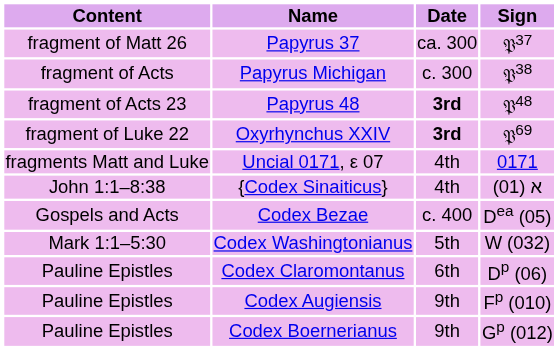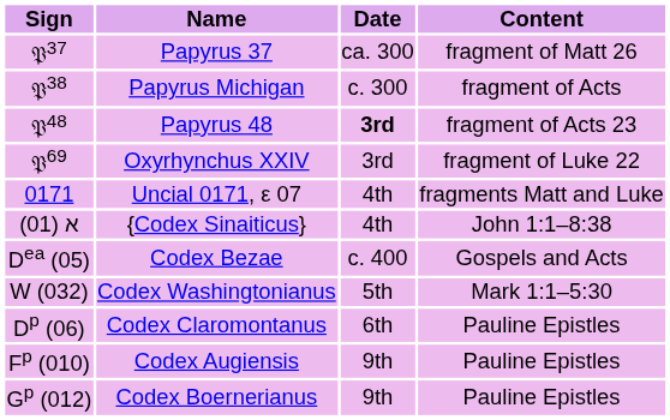 <table "wikitable">
 <tr>
-<td style="background:#DAE" align="center"><strong>Content</strong></td>
+<td style="background:#DAE" align="center"><strong>Sign</strong></td>
 <td style="background:#DAE" align="center"><strong>Name</strong></td>
 <td style="background:#DAE" align="center"><strong>Date</strong></td>
-<td style="background:#DAE" align="center"><strong>Sign</strong></td>
+<td style="background:#DAE" align="center"><strong>Content</strong></td>
 </tr>
 <tr>
-<td style="background:#EBE" align="center">fragment of Matt 26</td>
+<td style="background:#EBE" align="center">𝔓<sup>37</sup></td>
 <td style="background:#EBE" align="center"><a href='#'>Papyrus 37</a></td>
 <td style="background:#EBE" align="center">ca. 300</td>
-<td style="background:#EBE" align="center">𝔓<sup>37</sup></td>
+<td style="background:#EBE" align="center">fragment of Matt 26</td>
 </tr>
 <tr>
-<td style="background:#EBE" align="center">fragment of Acts</td>
+<td style="background:#EBE" align="center">𝔓<sup>38</sup></td>
 <td style="background:#EBE" align="center"><a href='#'>Papyrus Michigan</a></td>
 <td style="background:#EBE" align="center">c. 300</td>
-<td style="background:#EBE" align="center">𝔓<sup>38</sup></td>
+<td style="background:#EBE" align="center">fragment of Acts</td>
 </tr>
 <tr>
-<td style="background:#EBE" align="center">fragment of Acts 23</td>
+<td style="background:#EBE" align="center">𝔓<sup>48</sup></td>
 <td style="background:#EBE" align="center"><a href='#'>Papyrus 48</a></td>
 <td style="background:#EBE" align="center"><strong>3rd</strong></td>
-<td style="background:#EBE" align="center">𝔓<sup>48</sup></td>
+<td style="background:#EBE" align="center">fragment of Acts 23</td>
 </tr>
 <tr>
+<td style="background:#EBE" align="center">𝔓<sup>69</sup></td>
+<td style="background:#EBE" align="center"><a href='#'>Oxyrhynchus XXIV</a></td>
+<td style="background:#EBE" align="center">3rd</td>
 <td style="background:#EBE" align="center">fragment of Luke 22</td>
-<td style="background:#EBE" align="center"><a href='#'>Oxyrhynchus XXIV</a></td>
-<td style="background:#EBE" align="center"><strong>3rd</strong></td>
-<td style="background:#EBE" align="center">𝔓<sup>69</sup></td>
 </tr>
 <tr>
-<td style="background:#EBE" align="center">fragments Matt and Luke</td>
+<td style="background:#EBE" align="center"><a href='#'>0171</a></td>
 <td style="background:#EBE" align="center"><a href='#'>Uncial 0171</a>, ε 07</td>
 <td style="background:#EBE" align="center">4th</td>
-<td style="background:#EBE" align="center"><a href='#'>0171</a></td>
+<td style="background:#EBE" align="center">fragments Matt and Luke</td>
 </tr>
 <tr>
-<td style="background:#EBE" align="center">John 1:1–8:38</td>
+<td style="background:#EBE" align="center">(01) ﬡ</td>
 <td style="background:#EBE" align="center">{<a href='#'>Codex Sinaiticus</a>}</td>
 <td style="background:#EBE" align="center">4th</td>
-<td style="background:#EBE" align="center">(01) ﬡ</td>
+<td style="background:#EBE" align="center">John 1:1–8:38</td>
 </tr>
 <tr>
-<td style="background:#EBE" align="center">Gospels and Acts</td>
+<td style="background:#EBE" align="center">D<sup>ea</sup> (05)</td>
 <td style="background:#EBE" align="center"><a href='#'>Codex Bezae</a></td>
 <td style="background:#EBE" align="center">c. 400</td>
-<td style="background:#EBE" align="center">D<sup>ea</sup> (05)</td>
+<td style="background:#EBE" align="center">Gospels and Acts</td>
 </tr>
 <tr>
-<td style="background:#EBE" align="center">Mark 1:1–5:30</td>
+<td style="background:#EBE" align="center">W (032)</td>
 <td style="background:#EBE" align="center"><a href='#'>Codex Washingtonianus</a></td>
 <td style="background:#EBE" align="center">5th</td>
-<td style="background:#EBE" align="center">W (032)</td>
+<td style="background:#EBE" align="center">Mark 1:1–5:30</td>
 </tr>
 <tr>
-<td style="background:#EBE" align="center">Pauline Epistles</td>
+<td style="background:#EBE" align="center">D<sup>p</sup> (06)</td>
 <td style="background:#EBE" align="center"><a href='#'>Codex Claromontanus</a></td>
 <td style="background:#EBE" align="center">6th</td>
-<td style="background:#EBE" align="center">D<sup>p</sup> (06)</td>
+<td style="background:#EBE" align="center">Pauline Epistles</td>
 </tr>
 <tr>
-<td style="background:#EBE" align="center">Pauline Epistles</td>
+<td style="background:#EBE" align="center">F<sup>p</sup> (010)</td>
 <td style="background:#EBE" align="center"><a href='#'>Codex Augiensis</a></td>
 <td style="background:#EBE" align="center">9th</td>
-<td style="background:#EBE" align="center">F<sup>p</sup> (010)</td>
+<td style="background:#EBE" align="center">Pauline Epistles</td>
 </tr>
 <tr>
-<td style="background:#EBE" align="center">Pauline Epistles</td>
+<td style="background:#EBE" align="center">G<sup>p</sup> (012)</td>
 <td style="background:#EBE" align="center"><a href='#'>Codex Boernerianus</a></td>
 <td style="background:#EBE" align="center">9th</td>
-<td style="background:#EBE" align="center">G<sup>p</sup> (012)</td>
+<td style="background:#EBE" align="center">Pauline Epistles</td>
 </tr>
 </table>
